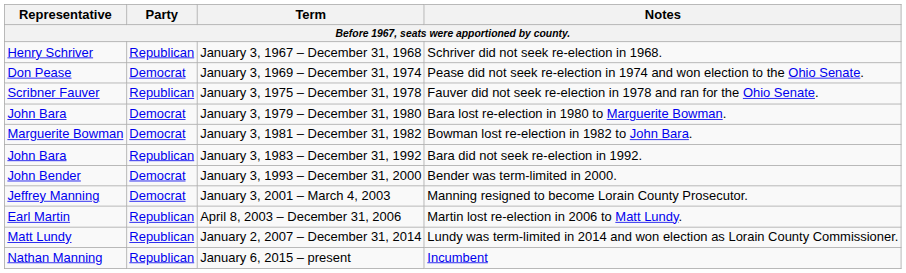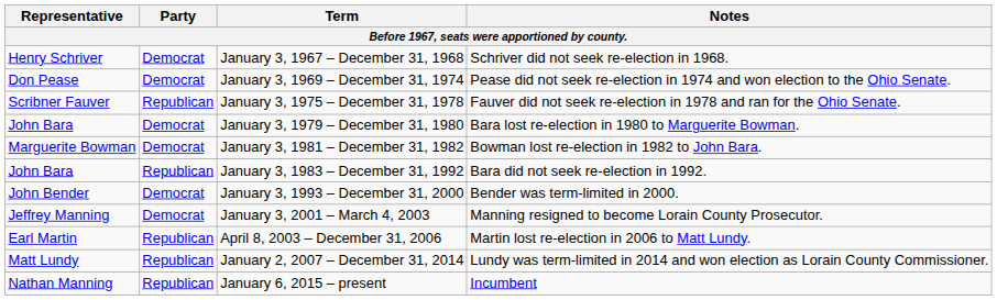 <table class=wikitable>
 <tr valign=bottom>
 <th>Representative</th>
 <th>Party</th>
 <th>Term</th>
 <th>Notes</th>
 </tr>
 <tr>
 <th colspan=5 style="font-size: 80%;"><em>Before 1967, seats were apportioned by county.</em></th>
 </tr>
 <tr>
 <td><a href='#'>Henry Schriver</a></td>
-<td><a href='#'>Republican</a></td>
+<td><a href='#'>Democrat</a></td>
 <td>January 3, 1967 – December 31, 1968</td>
 <td>Schriver did not seek re-election in 1968.</td>
 </tr>
 <tr>
 <td><a href='#'>Don Pease</a></td>
 <td><a href='#'>Democrat</a></td>
 <td>January 3, 1969 – December 31, 1974</td>
 <td>Pease did not seek re-election in 1974 and won election to the <a href='#'>Ohio Senate</a>.</td>
 </tr>
 <tr>
 <td><a href='#'>Scribner Fauver</a></td>
 <td><a href='#'>Republican</a></td>
 <td>January 3, 1975 – December 31, 1978</td>
 <td>Fauver did not seek re-election in 1978 and ran for the <a href='#'>Ohio Senate</a>.</td>
 </tr>
 <tr>
 <td><a href='#'>John Bara</a></td>
 <td><a href='#'>Democrat</a></td>
 <td>January 3, 1979 – December 31, 1980</td>
 <td>Bara lost re-election in 1980 to <a href='#'>Marguerite Bowman</a>.</td>
 </tr>
 <tr>
 <td><a href='#'>Marguerite Bowman</a></td>
 <td><a href='#'>Democrat</a></td>
 <td>January 3, 1981 – December 31, 1982</td>
 <td>Bowman lost re-election in 1982 to <a href='#'>John Bara</a>.</td>
 </tr>
 <tr>
 <td><a href='#'>John Bara</a></td>
 <td><a href='#'>Republican</a></td>
 <td>January 3, 1983 – December 31, 1992</td>
 <td>Bara did not seek re-election in 1992.</td>
 </tr>
 <tr>
 <td><a href='#'>John Bender</a></td>
 <td><a href='#'>Democrat</a></td>
 <td>January 3, 1993 – December 31, 2000</td>
 <td>Bender was term-limited in 2000.</td>
 </tr>
 <tr>
 <td><a href='#'>Jeffrey Manning</a></td>
 <td><a href='#'>Democrat</a></td>
 <td>January 3, 2001 – March 4, 2003</td>
 <td>Manning resigned to become Lorain County Prosecutor.</td>
 </tr>
 <tr>
 <td><a href='#'>Earl Martin</a></td>
 <td><a href='#'>Republican</a></td>
 <td>April 8, 2003 – December 31, 2006</td>
 <td>Martin lost re-election in 2006 to <a href='#'>Matt Lundy</a>.</td>
 </tr>
 <tr>
 <td><a href='#'>Matt Lundy</a></td>
 <td><a href='#'>Republican</a></td>
 <td>January 2, 2007 – December 31, 2014</td>
 <td>Lundy was term-limited in 2014 and won election as Lorain County Commissioner.</td>
 </tr>
 <tr>
 <td><a href='#'>Nathan Manning</a></td>
 <td><a href='#'>Republican</a></td>
 <td>January 6, 2015 – present</td>
 <td><a href='#'>Incumbent</a></td>
 </tr>
 </table>
